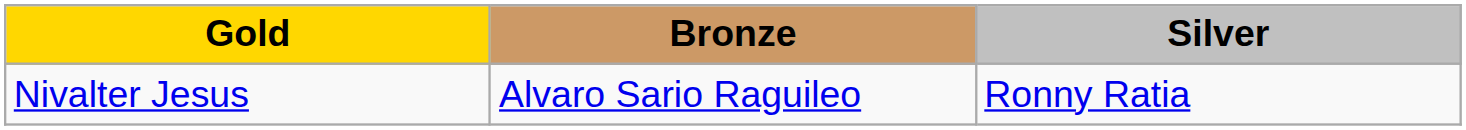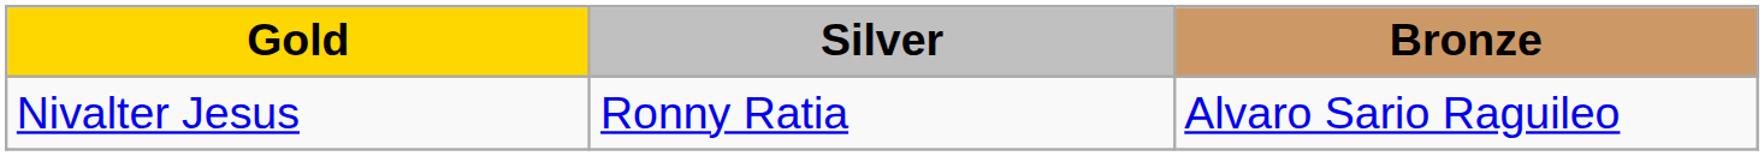 <table class="wikitable" style="text-align:left">
 <tr align="center">
 <td width=200 bgcolor=gold><strong>Gold</strong></td>
+<td width=200 bgcolor=silver><strong>Silver</strong></td>
 <td width=200 bgcolor=CC9966><strong>Bronze</strong></td>
-<td width=200 bgcolor=silver><strong>Silver</strong></td>
 </tr>
 <tr>
 <td><a href='#'>Nivalter Jesus</a><br><em></em></td>
+<td><a href='#'>Ronny Ratia</a><br><em></em></td>
 <td><a href='#'>Alvaro Sario Raguileo</a><br><em></em></td>
-<td><a href='#'>Ronny Ratia</a><br><em></em></td>
 </tr>
 </table>
